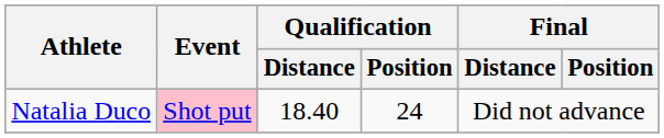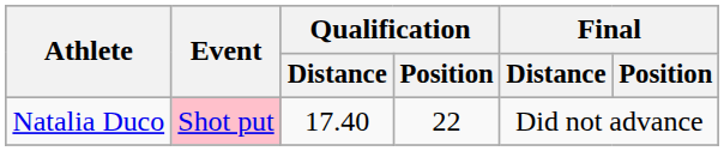 <table class=wikitable style="font-size:90%">
 <tr>
 <th rowspan="2">Athlete</th>
 <th rowspan="2">Event</th>
 <th colspan="2">Qualification</th>
 <th colspan="2">Final</th>
 </tr>
 <tr style="font-size:95%">
 <th>Distance</th>
 <th>Position</th>
 <th>Distance</th>
 <th>Position</th>
 </tr>
 <tr align=center>
 <td align=left><a href='#'>Natalia Duco</a></td>
 <td align=left style="background: pink;"><a href='#'>Shot put</a></td>
-<td>18.40</td>
-<td>24</td>
+<td>17.40</td>
+<td>22</td>
 <td colspan=2>Did not advance</td>
 </tr>
 </table>
